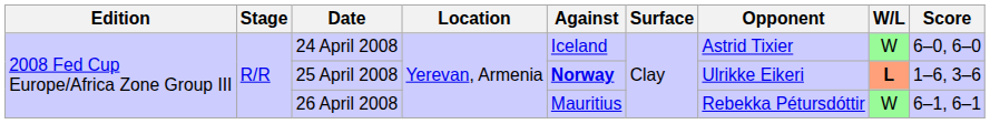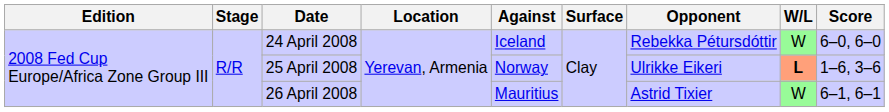 <table class=wikitable style=font-size:97%>
 <tr>
 <th>Edition</th>
 <th>Stage</th>
 <th>Date</th>
 <th>Location</th>
 <th>Against</th>
 <th>Surface</th>
 <th>Opponent</th>
 <th>W/L</th>
 <th>Score</th>
 </tr>
 <tr style="background:#ccf;">
 <td rowspan="3"><a href='#'>2008 Fed Cup</a> <br> Europe/Africa Zone Group III</td>
 <td rowspan="3"><a href='#'>R/R</a></td>
 <td>24 April 2008</td>
 <td rowspan="3"> <a href='#'>Yerevan</a>, Armenia</td>
 <td> <a href='#'>Iceland</a></td>
 <td rowspan="3">Clay</td>
-<td> <a href='#'>Astrid Tixier</a></td>
+<td> <a href='#'>Rebekka Pétursdóttir</a></td>
 <td style="text-align:center; background:#98fb98;">W</td>
 <td>6–0, 6–0</td>
 </tr>
 <tr style="background:#ccf;">
 <td>25 April 2008</td>
-<td><strong> <a href='#'>Norway</a></strong></td>
+<td> <a href='#'>Norway</a></td>
 <td> <a href='#'>Ulrikke Eikeri</a></td>
 <td style="text-align:center; background:#ffa07a;"><strong>L</strong></td>
 <td>1–6, 3–6</td>
 </tr>
 <tr style="background:#ccf;">
 <td>26 April 2008</td>
 <td> <a href='#'>Mauritius</a></td>
-<td> <a href='#'>Rebekka Pétursdóttir</a></td>
+<td> <a href='#'>Astrid Tixier</a></td>
 <td style="text-align:center; background:#98fb98;">W</td>
 <td>6–1, 6–1</td>
 </tr>
 </table>
